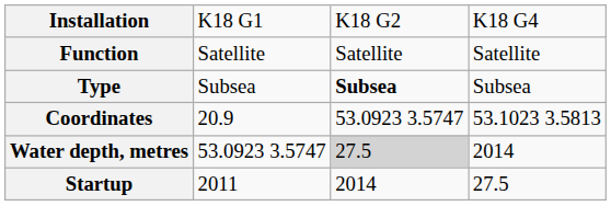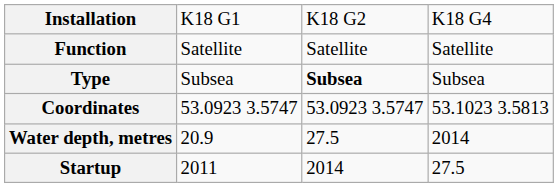 <table class="wikitable">
 <tr>
 <th>Installation</th>
 <td>K18 G1</td>
 <td>K18 G2</td>
 <td>K18 G4</td>
 </tr>
 <tr>
 <th>Function</th>
 <td>Satellite</td>
 <td>Satellite</td>
 <td>Satellite</td>
 </tr>
 <tr>
 <th>Type</th>
 <td>Subsea</td>
 <td><strong>Subsea</strong></td>
 <td>Subsea</td>
 </tr>
 <tr>
 <th>Coordinates</th>
-<td>20.9</td>
+<td>53.0923 3.5747</td>
 <td>53.0923 3.5747</td>
 <td>53.1023 3.5813</td>
 </tr>
 <tr>
 <th>Water depth, metres</th>
-<td>53.0923 3.5747</td>
-<td style="background: lightgrey;">27.5</td>
+<td>20.9</td>
+<td>27.5</td>
 <td>2014</td>
 </tr>
 <tr>
 <th>Startup</th>
 <td>2011</td>
 <td>2014</td>
 <td>27.5</td>
 </tr>
 </table>
